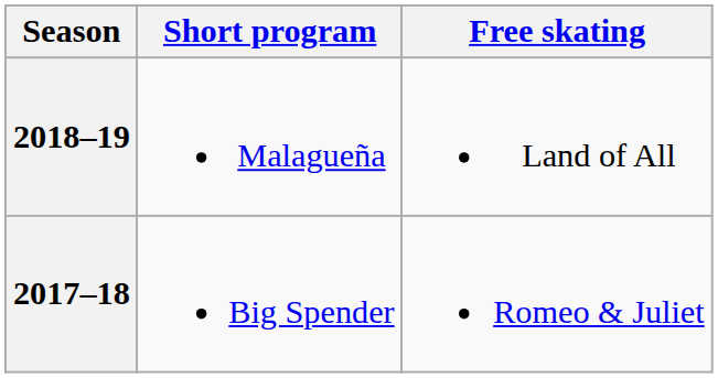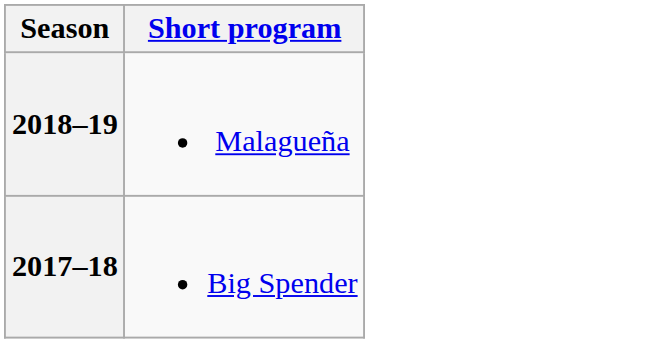 <table class=wikitable style=text-align:center>
 <tr>
 <th>Season</th>
 <th><a href='#'>Short program</a></th>
-<th><a href='#'>Free skating</a></th>
 </tr>
 <tr>
 <th>2018–19 <br> </th>
 <td><br><ul><li><a href='#'>Malagueña</a> <br> </li></ul></td>
-<td><br><ul><li>Land of All <br> </li></ul></td>
 </tr>
 <tr>
 <th>2017–18 <br> </th>
 <td><br><ul><li><a href='#'>Big Spender</a> <br></li></ul></td>
-<td><br><ul><li><a href='#'>Romeo & Juliet</a> <br></li></ul></td>
 </tr>
 </table>
